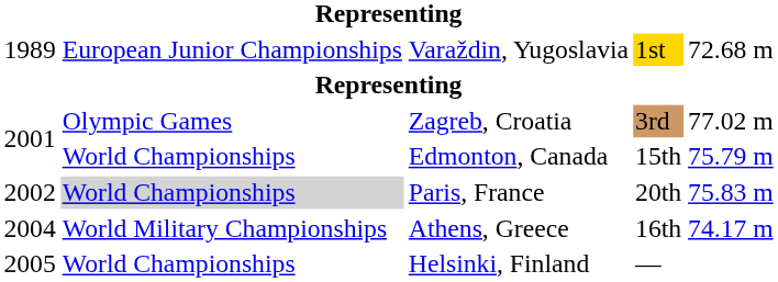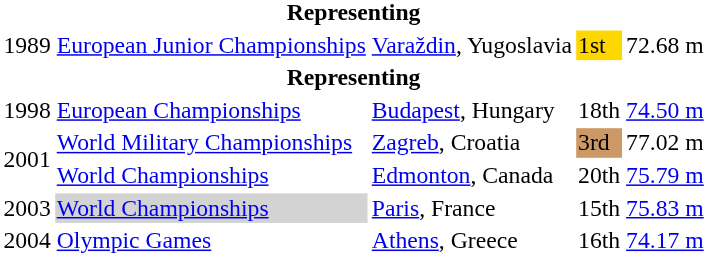 <table>
 <tr>
 <th colspan="5">Representing </th>
 </tr>
 <tr>
 <td>1989</td>
 <td><a href='#'>European Junior Championships</a></td>
 <td><a href='#'>Varaždin</a>, Yugoslavia</td>
 <td bgcolor="gold">1st</td>
 <td>72.68 m</td>
 </tr>
 <tr>
 <th colspan="5">Representing </th>
 </tr>
 <tr>
+<td>1998</td>
+<td><a href='#'>European Championships</a></td>
+<td><a href='#'>Budapest</a>, Hungary</td>
+<td>18th</td>
+<td><a href='#'>74.50 m</a></td>
+</tr>
+<tr>
 <td rowspan=2>2001</td>
-<td><a href='#'>Olympic Games</a></td>
+<td><a href='#'>World Military Championships</a></td>
 <td><a href='#'>Zagreb</a>, Croatia</td>
 <td bgcolor="cc9966">3rd</td>
 <td>77.02 m</td>
 </tr>
 <tr>
 <td><a href='#'>World Championships</a></td>
 <td><a href='#'>Edmonton</a>, Canada</td>
-<td>15th</td>
+<td>20th</td>
 <td><a href='#'>75.79 m</a></td>
 </tr>
 <tr>
-<td>2002</td>
+<td>2003</td>
 <td style="background: lightgrey;"><a href='#'>World Championships</a></td>
 <td><a href='#'>Paris</a>, France</td>
-<td>20th</td>
+<td>15th</td>
 <td><a href='#'>75.83 m</a></td>
 </tr>
 <tr>
 <td>2004</td>
-<td><a href='#'>World Military Championships</a></td>
+<td><a href='#'>Olympic Games</a></td>
 <td><a href='#'>Athens</a>, Greece</td>
 <td>16th</td>
 <td><a href='#'>74.17 m</a></td>
 </tr>
-<tr>
-<td>2005</td>
-<td><a href='#'>World Championships</a></td>
-<td><a href='#'>Helsinki</a>, Finland</td>
-<td>—</td>
-<td></td>
-</tr>
 </table>
